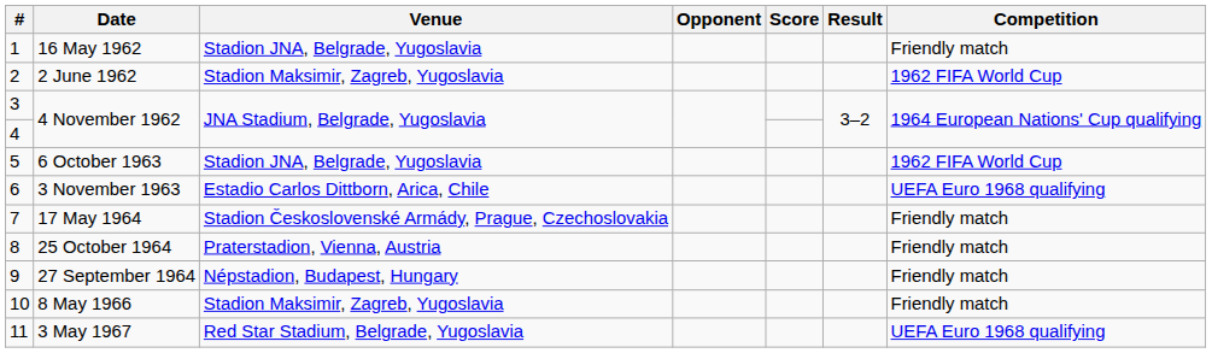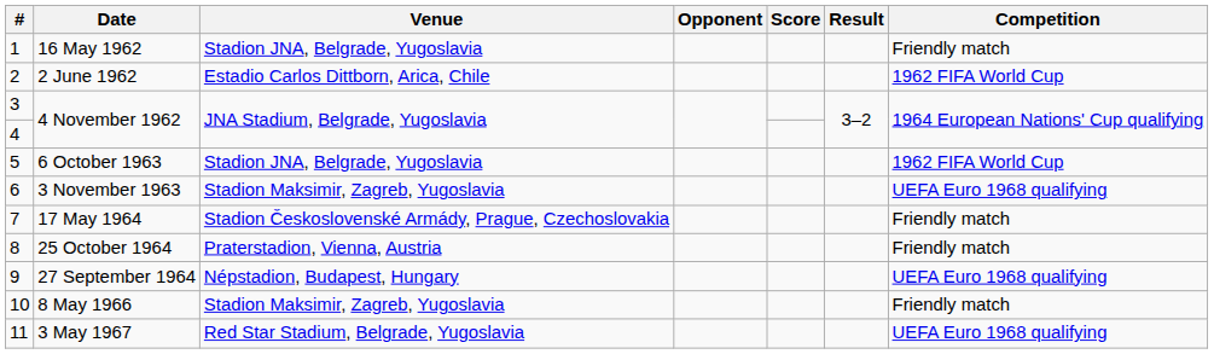 <table class="wikitable">
 <tr>
 <th>#</th>
 <th>Date</th>
 <th>Venue</th>
 <th>Opponent</th>
 <th>Score</th>
 <th>Result</th>
 <th>Competition</th>
 </tr>
 <tr>
 <td>1</td>
 <td>16 May 1962</td>
 <td><a href='#'>Stadion JNA</a>, <a href='#'>Belgrade</a>, <a href='#'>Yugoslavia</a></td>
 <td></td>
 <td></td>
 <td></td>
 <td>Friendly match</td>
 </tr>
 <tr>
 <td>2</td>
 <td>2 June 1962</td>
-<td><a href='#'>Stadion Maksimir</a>, <a href='#'>Zagreb</a>, <a href='#'>Yugoslavia</a></td>
+<td><a href='#'>Estadio Carlos Dittborn</a>, <a href='#'>Arica</a>, <a href='#'>Chile</a></td>
 <td></td>
 <td></td>
 <td></td>
 <td><a href='#'>1962 FIFA World Cup</a></td>
 </tr>
 <tr>
 <td>3</td>
 <td rowspan=2>4 November 1962</td>
 <td rowspan=2><a href='#'>JNA Stadium</a>, <a href='#'>Belgrade</a>, <a href='#'>Yugoslavia</a></td>
 <td rowspan=2></td>
 <td></td>
 <td rowspan=2 style="text-align:center;">3–2</td>
 <td rowspan=2><a href='#'>1964 European Nations' Cup qualifying</a></td>
 </tr>
 <tr>
 <td>4</td>
 <td></td>
 </tr>
 <tr>
 <td>5</td>
 <td>6 October 1963</td>
 <td><a href='#'>Stadion JNA</a>, <a href='#'>Belgrade</a>, <a href='#'>Yugoslavia</a></td>
 <td></td>
 <td></td>
 <td></td>
 <td><a href='#'>1962 FIFA World Cup</a></td>
 </tr>
 <tr>
 <td>6</td>
 <td>3 November 1963</td>
-<td><a href='#'>Estadio Carlos Dittborn</a>, <a href='#'>Arica</a>, <a href='#'>Chile</a></td>
+<td><a href='#'>Stadion Maksimir</a>, <a href='#'>Zagreb</a>, <a href='#'>Yugoslavia</a></td>
 <td></td>
 <td></td>
 <td></td>
 <td><a href='#'>UEFA Euro 1968 qualifying</a></td>
 </tr>
 <tr>
 <td>7</td>
 <td>17 May 1964</td>
 <td><a href='#'>Stadion Československé Armády</a>, <a href='#'>Prague</a>, <a href='#'>Czechoslovakia</a></td>
 <td></td>
 <td></td>
 <td></td>
 <td>Friendly match</td>
 </tr>
 <tr>
 <td>8</td>
 <td>25 October 1964</td>
 <td><a href='#'>Praterstadion</a>, <a href='#'>Vienna</a>, <a href='#'>Austria</a></td>
 <td></td>
 <td></td>
 <td></td>
 <td>Friendly match</td>
 </tr>
 <tr>
 <td>9</td>
 <td>27 September 1964</td>
 <td><a href='#'>Népstadion</a>, <a href='#'>Budapest</a>, <a href='#'>Hungary</a></td>
 <td></td>
 <td></td>
 <td></td>
-<td>Friendly match</td>
+<td><a href='#'>UEFA Euro 1968 qualifying</a></td>
 </tr>
 <tr>
 <td>10</td>
 <td>8 May 1966</td>
 <td><a href='#'>Stadion Maksimir</a>, <a href='#'>Zagreb</a>, <a href='#'>Yugoslavia</a></td>
 <td></td>
 <td></td>
 <td></td>
 <td>Friendly match</td>
 </tr>
 <tr>
 <td>11</td>
 <td>3 May 1967</td>
 <td><a href='#'>Red Star Stadium</a>, <a href='#'>Belgrade</a>, <a href='#'>Yugoslavia</a></td>
 <td></td>
 <td></td>
 <td></td>
 <td><a href='#'>UEFA Euro 1968 qualifying</a></td>
 </tr>
 </table>
